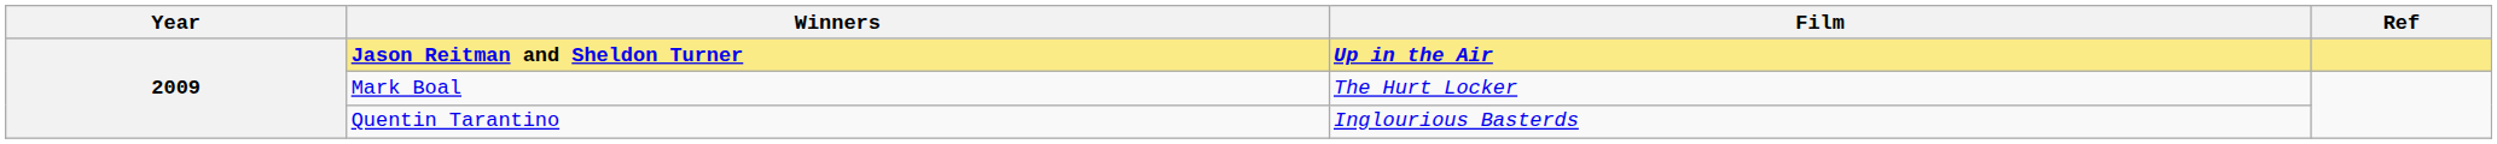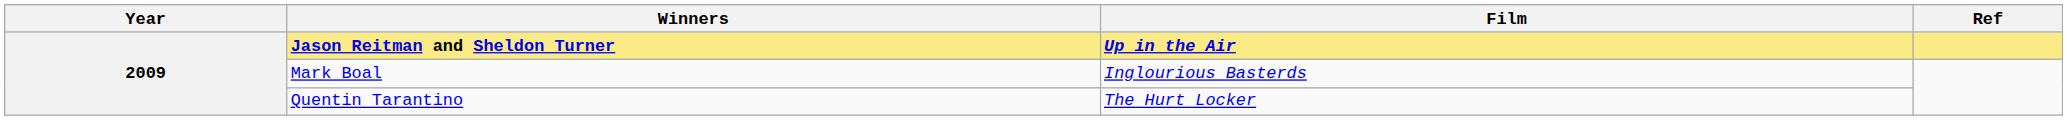 <table class="wikitable" width="100%" cellpadding="5">
 <tr>
 <th width="100"><strong>Year</strong></th>
 <th width="300"><strong>Winners</strong></th>
 <th width="300"><strong>Film</strong></th>
 <th width="50"><strong>Ref</strong></th>
 </tr>
 <tr>
 <th scope="row" rowspan=3>2009</th>
 <td style="background:#FAEB86;"><strong><a href='#'>Jason Reitman</a> and <a href='#'>Sheldon Turner</a></strong></td>
 <td style="background:#FAEB86;"><strong><em><a href='#'>Up in the Air</a></em></strong></td>
 <td style="background:#FAEB86;"></td>
 </tr>
 <tr>
 <td><a href='#'>Mark Boal</a></td>
-<td><em><a href='#'>The Hurt Locker</a></em></td>
+<td><em><a href='#'>Inglourious Basterds</a></em></td>
 <td rowspan=2></td>
 </tr>
 <tr>
 <td><a href='#'>Quentin Tarantino</a></td>
-<td><em><a href='#'>Inglourious Basterds</a></em></td>
+<td><em><a href='#'>The Hurt Locker</a></em></td>
 </tr>
 </table>
